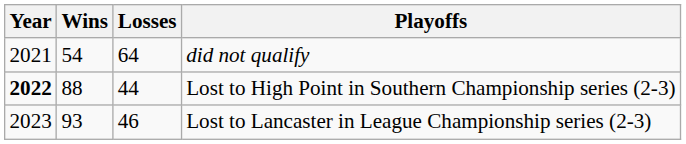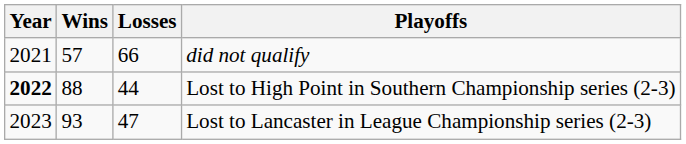 <table class="wikitable">
 <tr>
 <th>Year</th>
 <th>Wins</th>
 <th>Losses</th>
 <th>Playoffs</th>
 </tr>
 <tr>
 <td>2021</td>
-<td>54</td>
-<td>64</td>
+<td>57</td>
+<td>66</td>
 <td><em>did not qualify</em></td>
 </tr>
 <tr>
 <td><strong>2022</strong></td>
 <td>88</td>
 <td>44</td>
 <td>Lost to High Point in Southern Championship series (2-3)</td>
 </tr>
 <tr>
 <td>2023</td>
 <td>93</td>
-<td>46</td>
+<td>47</td>
 <td>Lost to Lancaster in League Championship series (2-3)</td>
 </tr>
 </table>
